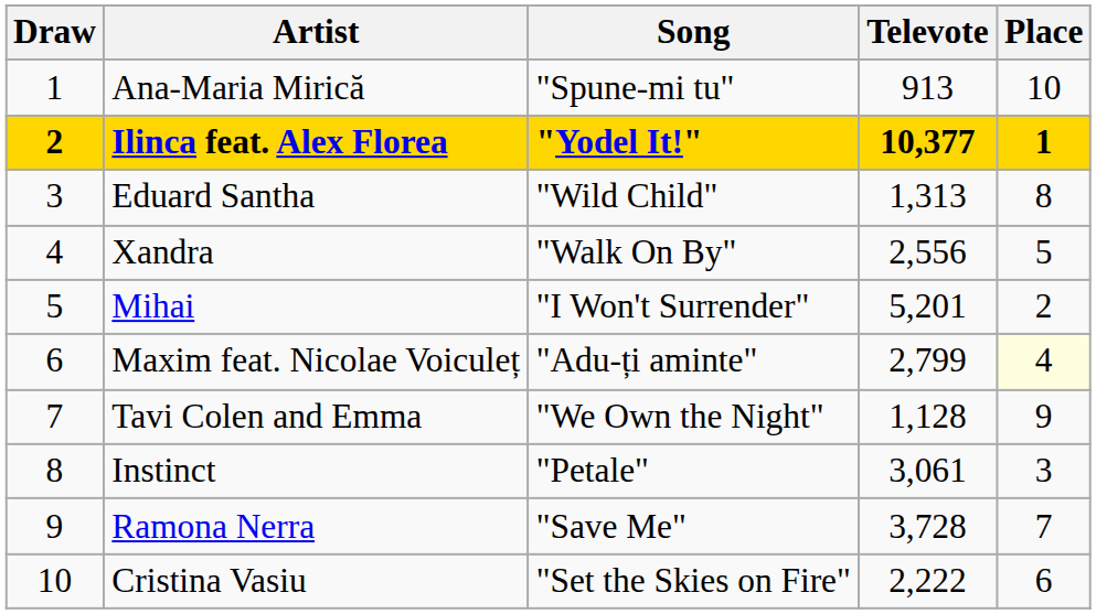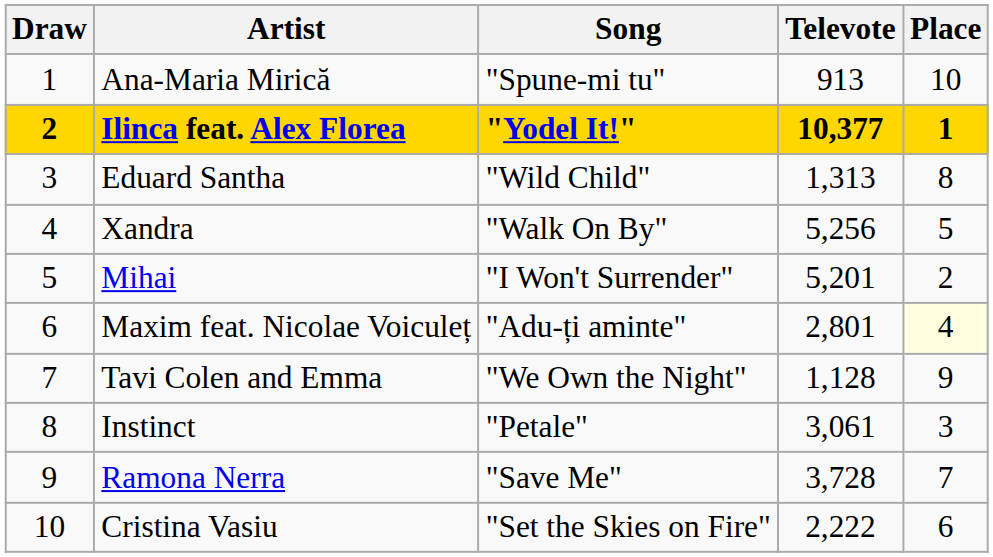 <table class="sortable wikitable" style="margin: 1em auto 1em auto; text-align:center;">
 <tr>
 <th>Draw</th>
 <th>Artist</th>
 <th>Song</th>
 <th>Televote</th>
 <th>Place</th>
 </tr>
 <tr>
 <td>1</td>
 <td style="text-align:left;">Ana-Maria Mirică</td>
 <td style="text-align:left;">"Spune-mi tu"</td>
 <td>913</td>
 <td>10</td>
 </tr>
 <tr style="font-weight:bold; background:gold;">
 <td>2</td>
 <td style="text-align:left;"><a href='#'>Ilinca</a> feat. <a href='#'>Alex Florea</a></td>
 <td style="text-align:left;">"<a href='#'>Yodel It!</a>"</td>
 <td>10,377</td>
 <td>1</td>
 </tr>
 <tr>
 <td>3</td>
 <td style="text-align:left;">Eduard Santha</td>
 <td style="text-align:left;">"Wild Child"</td>
 <td>1,313</td>
 <td>8</td>
 </tr>
 <tr>
 <td>4</td>
 <td style="text-align:left;">Xandra</td>
 <td style="text-align:left;">"Walk On By"</td>
-<td>2,556</td>
+<td>5,256</td>
 <td>5</td>
 </tr>
 <tr>
 <td>5</td>
 <td style="text-align:left;"><a href='#'>Mihai</a></td>
 <td style="text-align:left;">"I Won't Surrender"</td>
 <td>5,201</td>
 <td>2</td>
 </tr>
 <tr>
 <td>6</td>
 <td style="text-align:left;">Maxim feat. Nicolae Voiculeț</td>
 <td style="text-align:left;">"Adu-ți aminte"</td>
-<td>2,799</td>
+<td>2,801</td>
 <td style="background: lightyellow;">4</td>
 </tr>
 <tr>
 <td>7</td>
 <td style="text-align:left;">Tavi Colen and Emma</td>
 <td style="text-align:left;">"We Own the Night"</td>
 <td>1,128</td>
 <td>9</td>
 </tr>
 <tr>
 <td>8</td>
 <td style="text-align:left;">Instinct</td>
 <td style="text-align:left;">"Petale"</td>
 <td>3,061</td>
 <td>3</td>
 </tr>
 <tr>
 <td>9</td>
 <td style="text-align:left;"><a href='#'>Ramona Nerra</a></td>
 <td style="text-align:left;">"Save Me"</td>
 <td>3,728</td>
 <td>7</td>
 </tr>
 <tr>
 <td>10</td>
 <td style="text-align:left;">Cristina Vasiu</td>
 <td style="text-align:left;">"Set the Skies on Fire"</td>
 <td>2,222</td>
 <td>6</td>
 </tr>
 </table>
